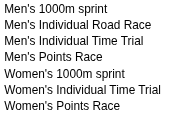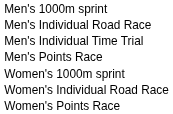 <table>
 <tr>
 <td>Men's 1000m sprint</td>
 <td></td>
 <td></td>
 <td></td>
 </tr>
 <tr>
 <td>Men's Individual Road Race</td>
 <td></td>
 <td></td>
 <td></td>
 </tr>
 <tr>
 <td>Men's Individual Time Trial</td>
 <td></td>
 <td></td>
 <td></td>
 </tr>
 <tr>
 <td>Men's Points Race</td>
 <td></td>
 <td></td>
 <td></td>
 </tr>
 <tr>
 <td>Women's 1000m sprint</td>
 <td></td>
 <td></td>
 <td></td>
 </tr>
 <tr>
-<td>Women's Individual Time Trial</td>
+<td>Women's Individual Road Race</td>
 <td></td>
 <td></td>
 <td></td>
 </tr>
 <tr>
 <td>Women's Points Race</td>
 <td></td>
 <td></td>
 <td></td>
 </tr>
 </table>
